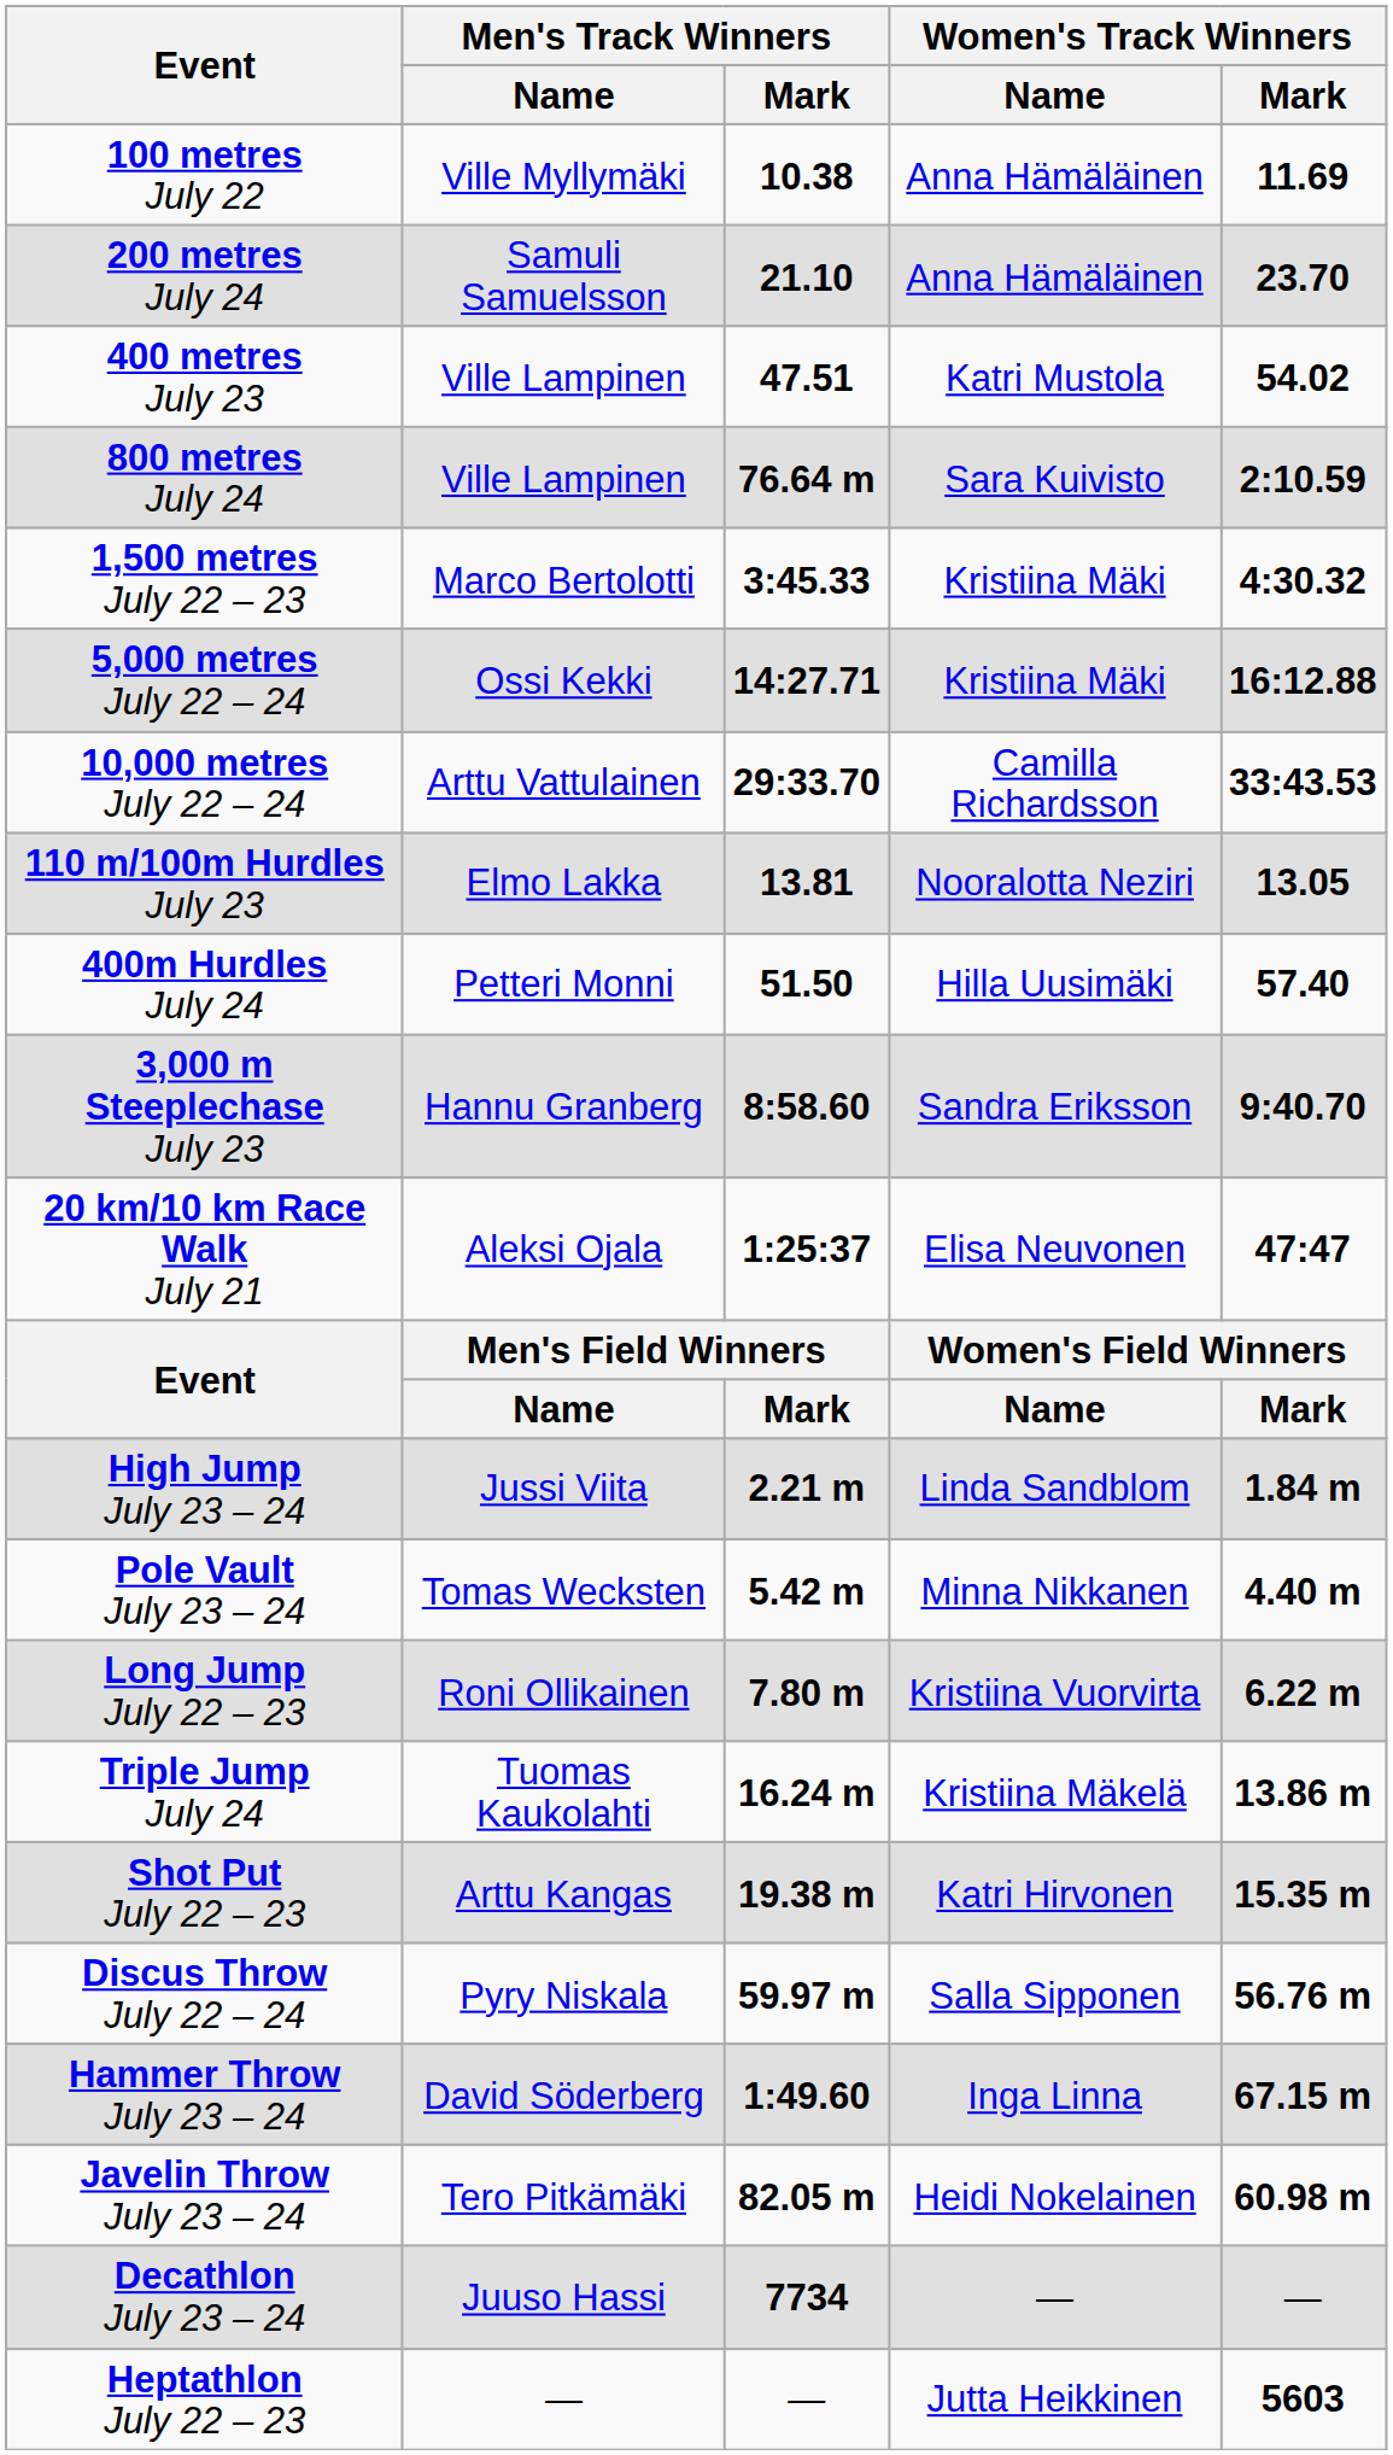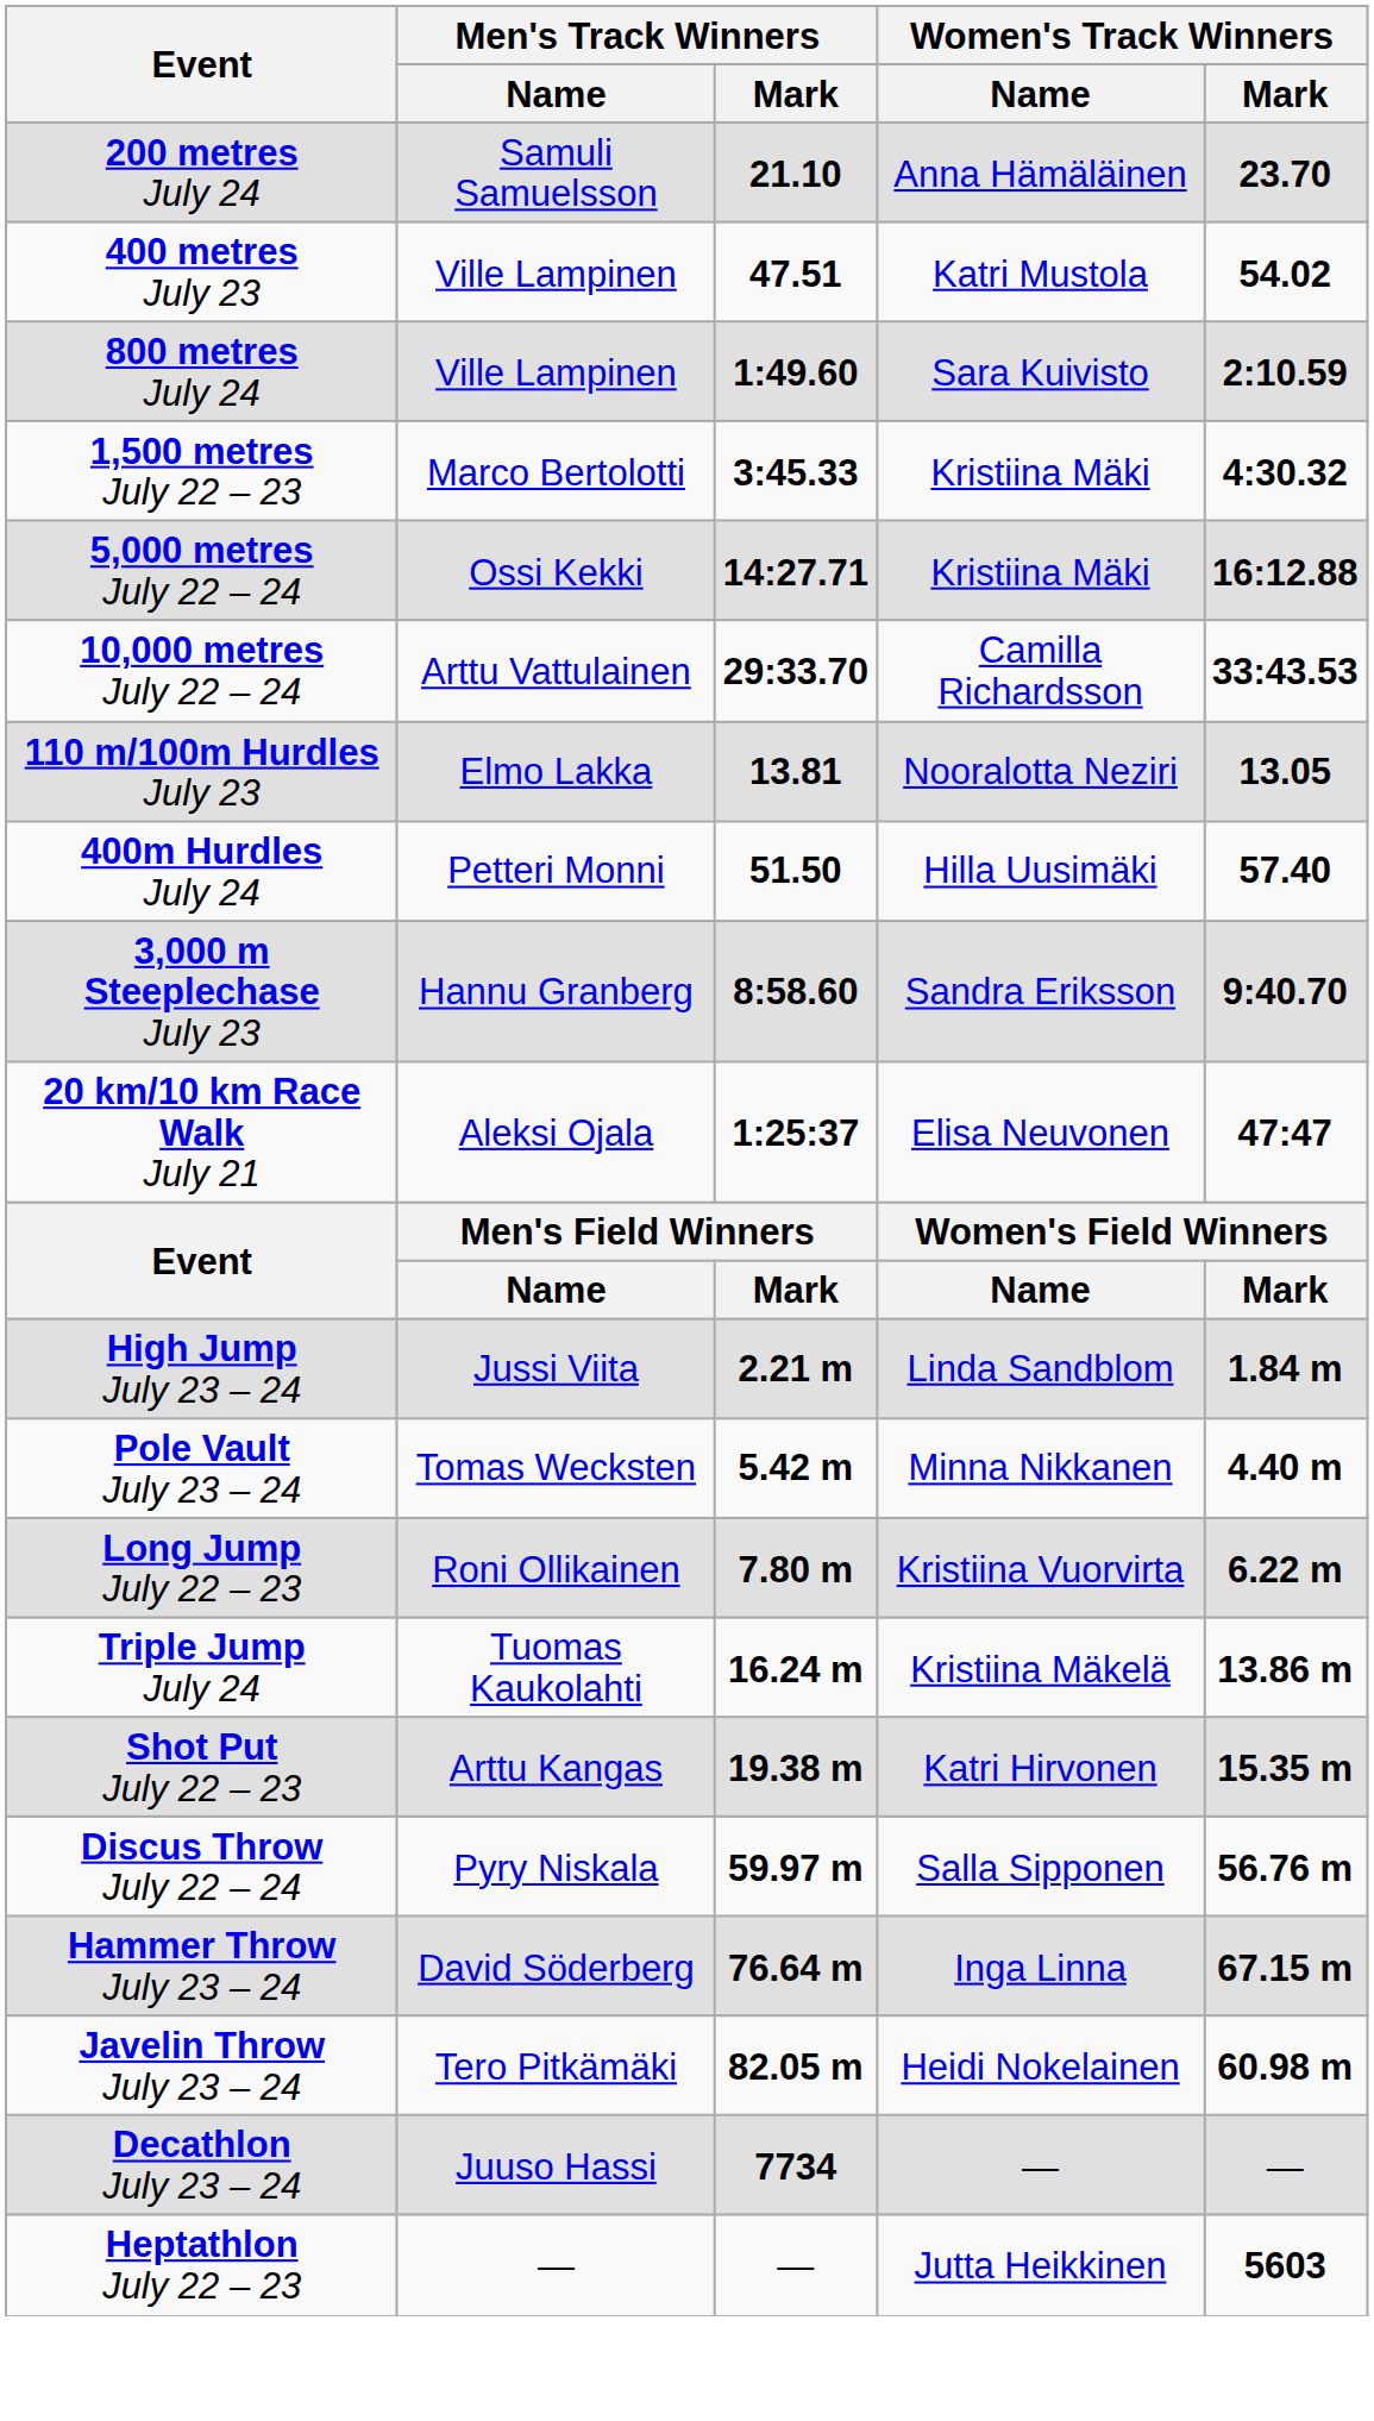 <table class="wikitable" style=" text-align:center; font-size:95%;" width="90%">
 <tr>
 <th rowspan=2>Event</th>
 <th colspan=2>Men's Track Winners</th>
 <th colspan=2>Women's Track Winners</th>
 </tr>
 <tr>
 <th>Name</th>
 <th>Mark</th>
 <th>Name</th>
 <th>Mark</th>
-</tr>
-<tr>
-<td><strong><a href='#'>100 metres</a></strong><br><em>July 22</em></td>
-<td><a href='#'>Ville Myllymäki</a></td>
-<td><strong>10.38</strong></td>
-<td><a href='#'>Anna Hämäläinen</a></td>
-<td><strong>11.69</strong></td>
 </tr>
 <tr bgcolor="#e0e0e0">
 <td><strong><a href='#'>200 metres</a></strong><br><em>July 24</em></td>
 <td><a href='#'>Samuli Samuelsson</a></td>
 <td><strong>21.10</strong></td>
 <td><a href='#'>Anna Hämäläinen</a></td>
 <td><strong>23.70</strong></td>
 </tr>
 <tr>
 <td><strong><a href='#'>400 metres</a></strong><br><em>July 23</em></td>
 <td><a href='#'>Ville Lampinen</a></td>
 <td><strong>47.51</strong></td>
 <td><a href='#'>Katri Mustola</a></td>
 <td><strong>54.02</strong></td>
 </tr>
 <tr bgcolor="#e0e0e0">
 <td><strong><a href='#'>800 metres</a></strong><br><em>July 24</em></td>
 <td><a href='#'>Ville Lampinen</a></td>
-<td><strong>76.64 m</strong></td>
+<td><strong>1:49.60</strong></td>
 <td><a href='#'>Sara Kuivisto</a></td>
 <td><strong>2:10.59</strong></td>
 </tr>
 <tr>
 <td><strong><a href='#'>1,500 metres</a></strong><br><em>July 22 – 23</em></td>
 <td><a href='#'>Marco Bertolotti</a></td>
 <td><strong>3:45.33</strong></td>
 <td><a href='#'>Kristiina Mäki</a></td>
 <td><strong>4:30.32</strong></td>
 </tr>
 <tr bgcolor="#e0e0e0">
 <td><strong><a href='#'>5,000 metres</a></strong><br><em>July 22 – 24</em></td>
 <td><a href='#'>Ossi Kekki</a></td>
 <td><strong>14:27.71</strong></td>
 <td><a href='#'>Kristiina Mäki</a></td>
 <td><strong>16:12.88</strong></td>
 </tr>
 <tr>
 <td><strong><a href='#'>10,000 metres</a></strong><br><em>July 22 – 24</em></td>
 <td><a href='#'>Arttu Vattulainen</a></td>
 <td><strong>29:33.70</strong></td>
 <td><a href='#'>Camilla Richardsson</a></td>
 <td><strong>33:43.53</strong></td>
 </tr>
 <tr bgcolor="#e0e0e0">
 <td><strong><a href='#'>110 m/100m Hurdles</a></strong><br><em>July 23</em></td>
 <td><a href='#'>Elmo Lakka</a></td>
 <td><strong>13.81</strong></td>
 <td><a href='#'>Nooralotta Neziri</a></td>
 <td><strong>13.05</strong></td>
 </tr>
 <tr>
 <td><strong><a href='#'>400m Hurdles</a></strong><br><em>July 24</em></td>
 <td><a href='#'>Petteri Monni</a></td>
 <td><strong>51.50</strong></td>
 <td><a href='#'>Hilla Uusimäki</a></td>
 <td><strong>57.40</strong></td>
 </tr>
 <tr bgcolor="#e0e0e0">
 <td><strong><a href='#'>3,000 m Steeplechase</a></strong><br><em>July 23</em></td>
 <td><a href='#'>Hannu Granberg</a></td>
 <td><strong>8:58.60</strong></td>
 <td><a href='#'>Sandra Eriksson</a></td>
 <td><strong>9:40.70</strong></td>
 </tr>
 <tr>
 <td><strong><a href='#'>20 km/10 km Race Walk</a></strong><br><em>July 21</em></td>
 <td><a href='#'>Aleksi Ojala</a></td>
 <td><strong>1:25:37</strong></td>
 <td><a href='#'>Elisa Neuvonen</a></td>
 <td><strong>47:47</strong></td>
 </tr>
 <tr>
 <th rowspan=2>Event</th>
 <th colspan=2>Men's Field Winners</th>
 <th colspan=2>Women's Field Winners</th>
 </tr>
 <tr>
 <th>Name</th>
 <th>Mark</th>
 <th>Name</th>
 <th>Mark</th>
 </tr>
 <tr bgcolor="#e0e0e0">
 <td><strong><a href='#'>High Jump</a></strong><br><em>July 23 – 24</em></td>
 <td><a href='#'>Jussi Viita</a></td>
 <td><strong>2.21 m</strong></td>
 <td><a href='#'>Linda Sandblom</a></td>
 <td><strong>1.84 m</strong></td>
 </tr>
 <tr>
 <td><strong><a href='#'>Pole Vault</a></strong><br><em>July 23 – 24</em></td>
 <td><a href='#'>Tomas Wecksten</a></td>
 <td><strong>5.42 m</strong></td>
 <td><a href='#'>Minna Nikkanen</a></td>
 <td><strong>4.40 m</strong></td>
 </tr>
 <tr bgcolor="#e0e0e0">
 <td><strong><a href='#'>Long Jump</a></strong><br><em>July 22 – 23</em></td>
 <td><a href='#'>Roni Ollikainen</a></td>
 <td><strong>7.80 m</strong></td>
 <td><a href='#'>Kristiina Vuorvirta</a></td>
 <td><strong>6.22 m</strong></td>
 </tr>
 <tr>
 <td><strong><a href='#'>Triple Jump</a></strong><br><em>July 24</em></td>
 <td><a href='#'>Tuomas Kaukolahti</a></td>
 <td><strong>16.24 m</strong></td>
 <td><a href='#'>Kristiina Mäkelä</a></td>
 <td><strong>13.86 m</strong></td>
 </tr>
 <tr bgcolor="#e0e0e0">
 <td><strong><a href='#'>Shot Put</a></strong><br><em>July 22 – 23</em></td>
 <td><a href='#'>Arttu Kangas</a></td>
 <td><strong>19.38 m</strong></td>
 <td><a href='#'>Katri Hirvonen</a></td>
 <td><strong>15.35 m</strong></td>
 </tr>
 <tr>
 <td><strong><a href='#'>Discus Throw</a></strong><br><em>July 22 – 24</em></td>
 <td><a href='#'>Pyry Niskala</a></td>
 <td><strong>59.97 m</strong></td>
 <td><a href='#'>Salla Sipponen</a></td>
 <td><strong>56.76 m</strong></td>
 </tr>
 <tr bgcolor="#e0e0e0">
 <td><strong><a href='#'>Hammer Throw</a></strong><br><em>July 23 – 24</em></td>
 <td><a href='#'>David Söderberg</a></td>
-<td><strong>1:49.60</strong></td>
+<td><strong>76.64 m</strong></td>
 <td><a href='#'>Inga Linna</a></td>
 <td><strong>67.15 m</strong></td>
 </tr>
 <tr>
 <td><strong><a href='#'>Javelin Throw</a></strong><br><em>July 23 – 24</em></td>
 <td><a href='#'>Tero Pitkämäki</a></td>
 <td><strong>82.05 m</strong></td>
 <td><a href='#'>Heidi Nokelainen</a></td>
 <td><strong>60.98 m</strong></td>
 </tr>
 <tr bgcolor="#e0e0e0">
 <td><strong><a href='#'>Decathlon</a></strong><br><em>July 23 – 24</em></td>
 <td><a href='#'>Juuso Hassi</a></td>
 <td><strong>7734 </strong></td>
 <td>—</td>
 <td>—</td>
 </tr>
 <tr>
 <td><strong><a href='#'>Heptathlon</a></strong><br><em>July 22 – 23</em></td>
 <td>—</td>
 <td>—</td>
 <td><a href='#'>Jutta Heikkinen</a></td>
 <td><strong>5603 </strong></td>
 </tr>
 </table>
